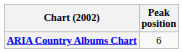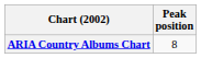 <table class="wikitable plainrowheaders">
 <tr>
 <th scope="col">Chart (2002)</th>
 <th scope="col">Peak<br>position</th>
 </tr>
 <tr>
 <th scope="row"><a href='#'>ARIA Country Albums Chart</a></th>
-<td style="text-align:center;">6 </td>
+<td style="text-align:center;">8 </td>
 </tr>
 </table>
